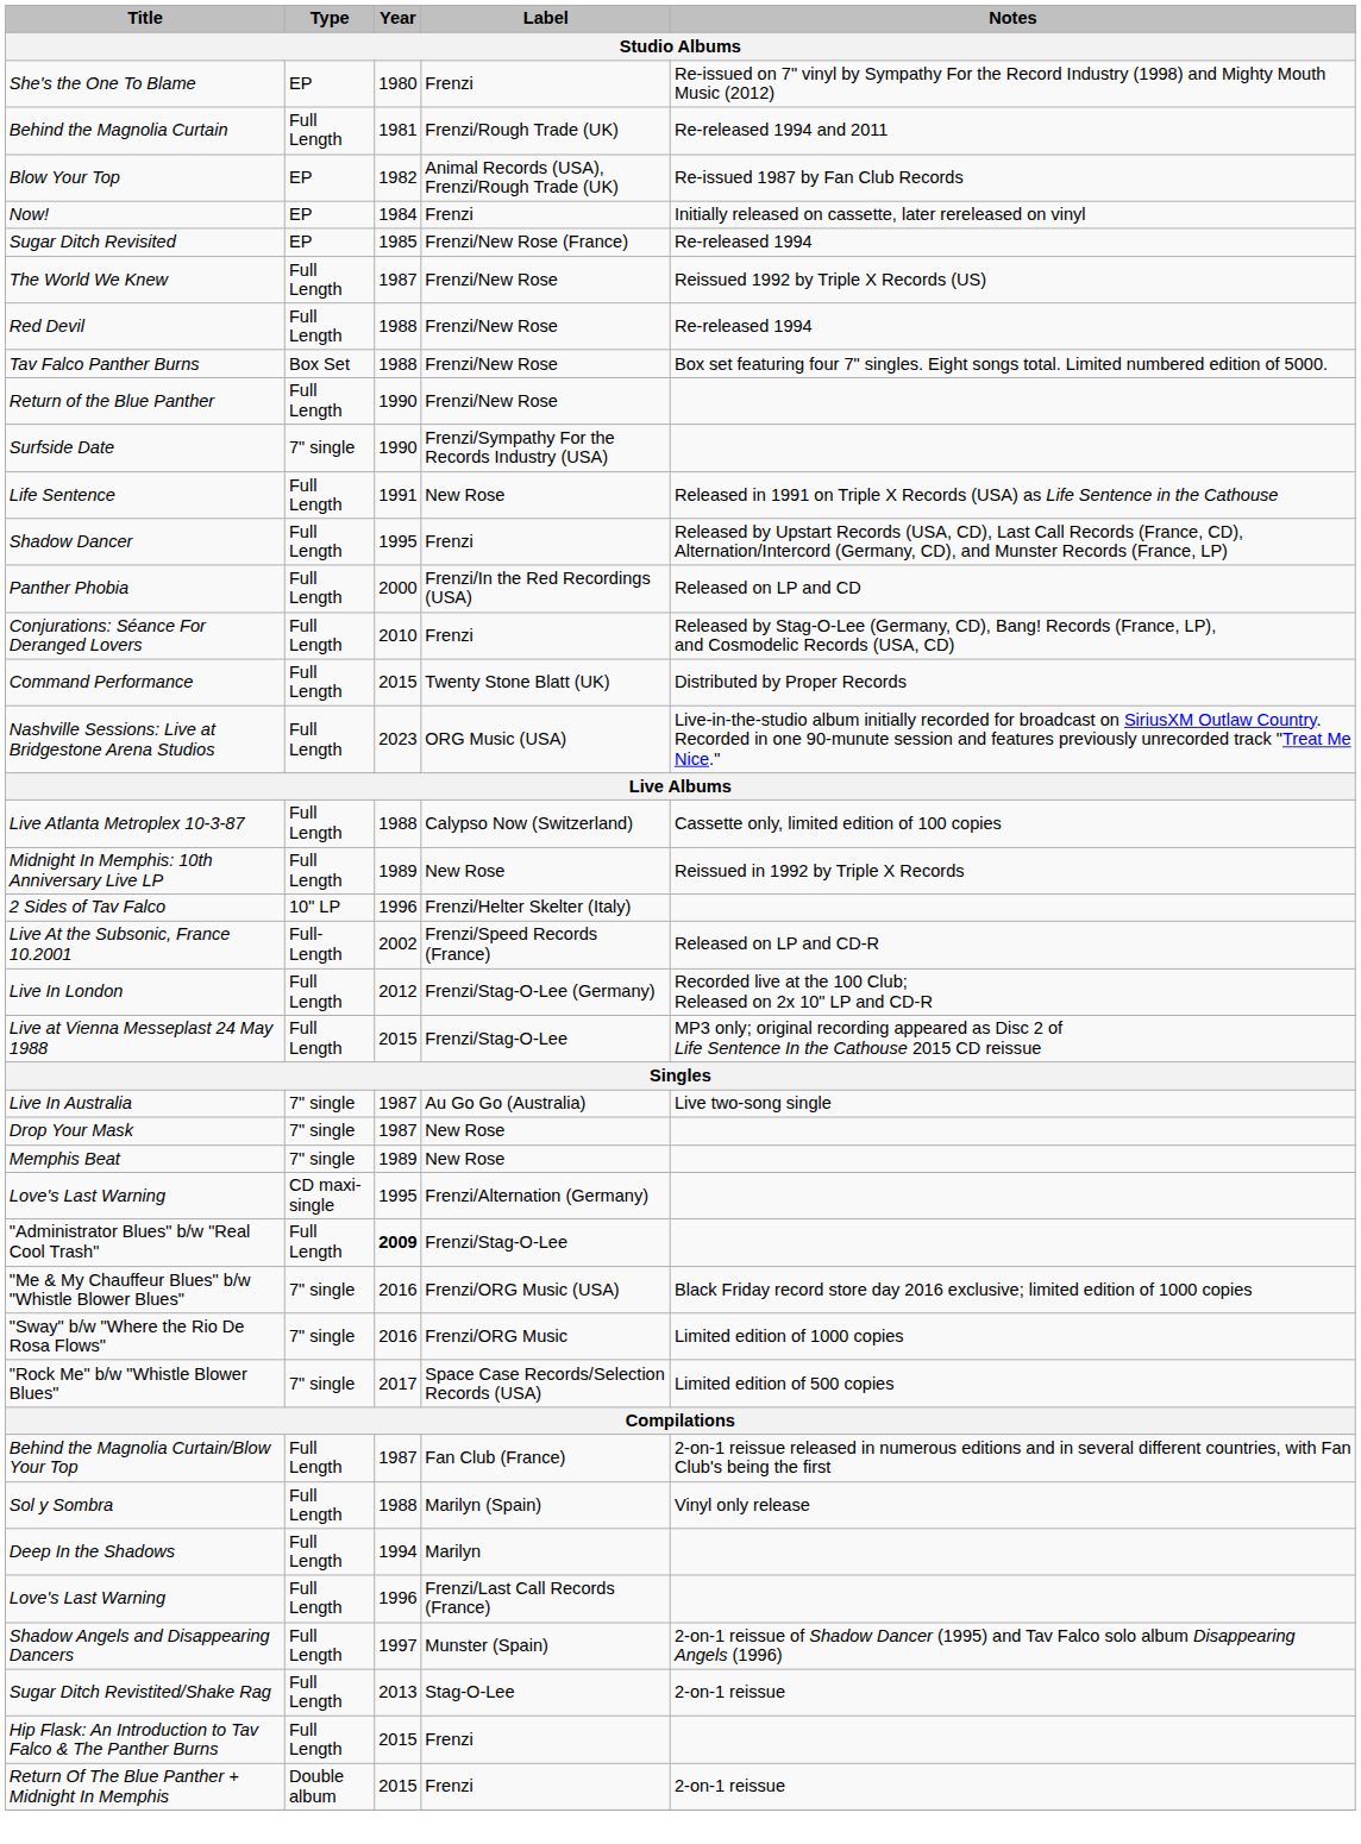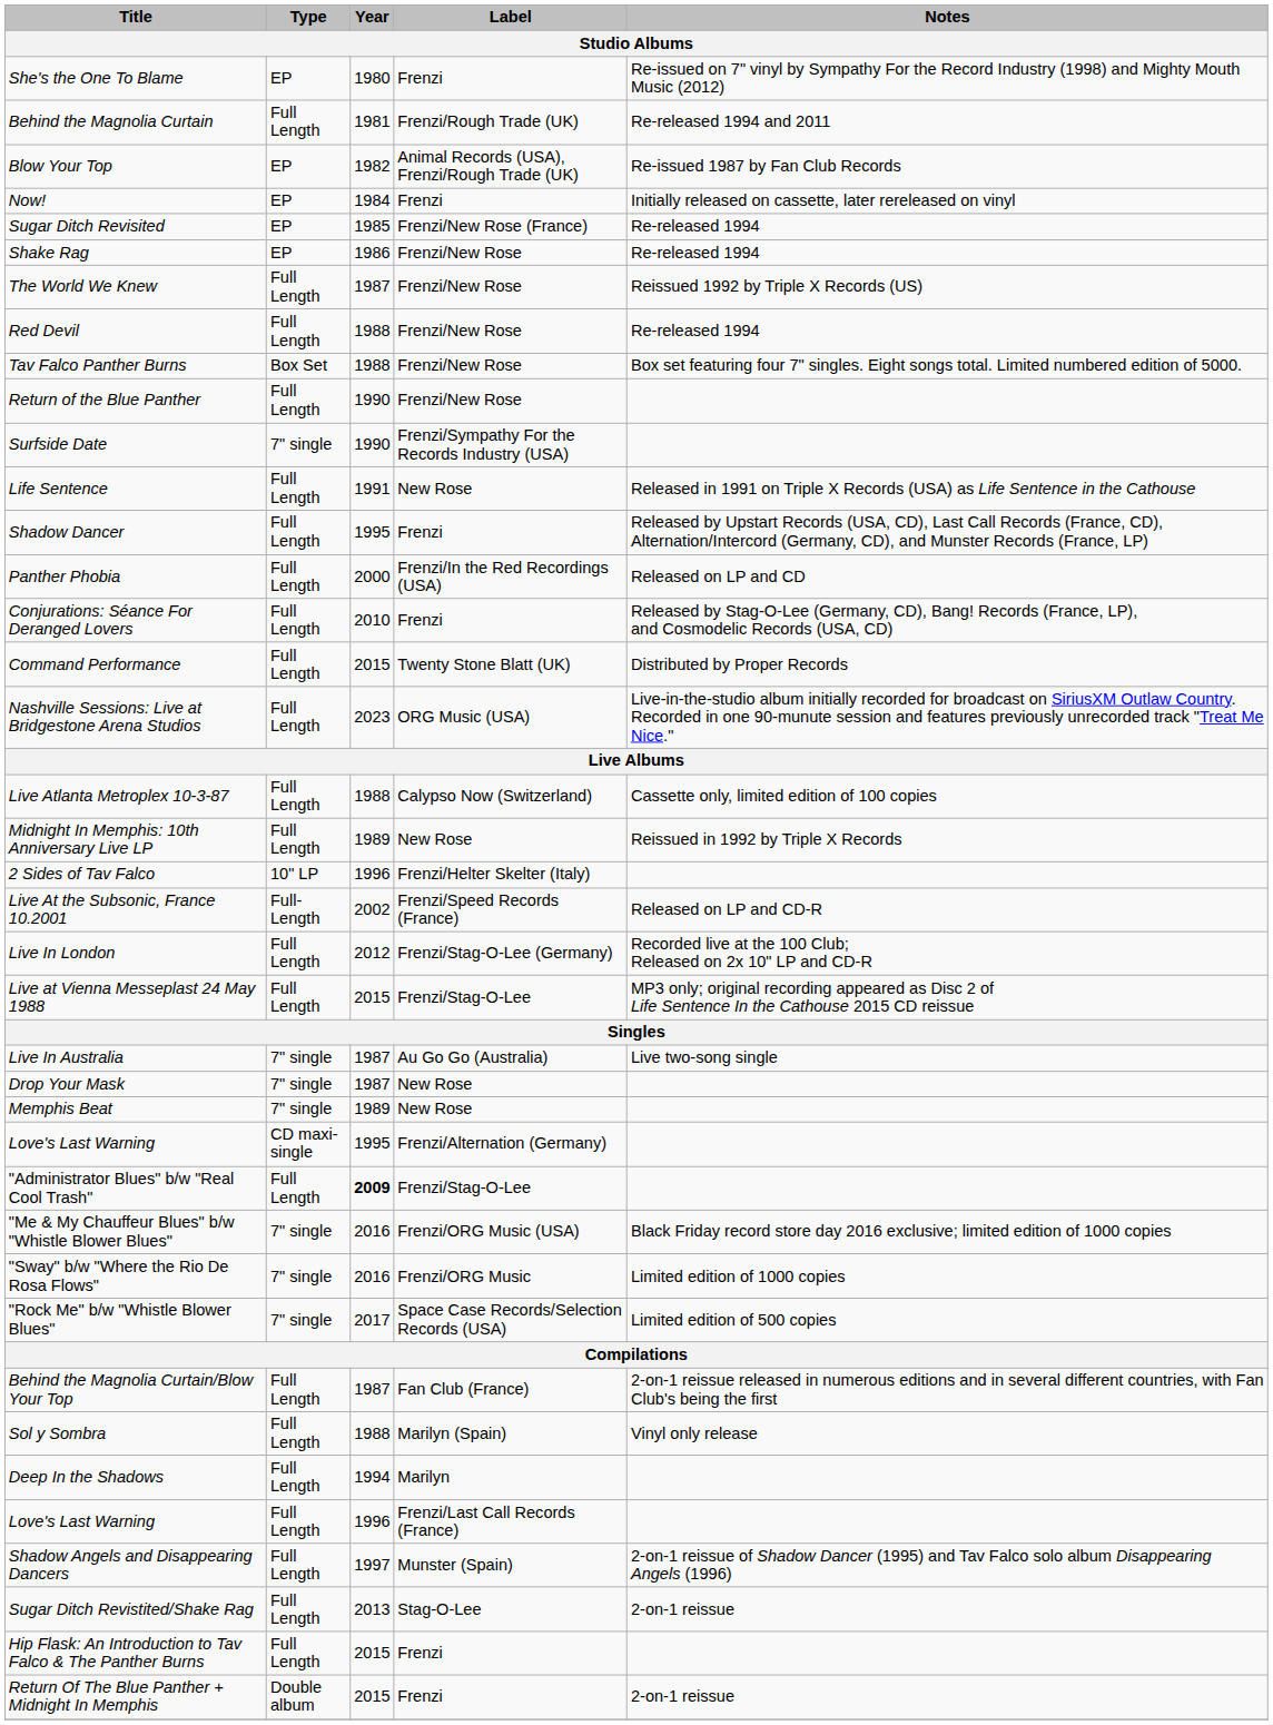 <table class="wikitable">
 <tr>
 <th style="background: silver">Title</th>
 <th style="background: silver">Type</th>
 <th style="background: silver">Year</th>
 <th style="background: silver">Label</th>
 <th style="background: silver">Notes</th>
 </tr>
 <tr>
 <th colspan="5">Studio Albums</th>
 </tr>
 <tr>
 <td><em>She's the One To Blame</em></td>
 <td>EP</td>
 <td>1980</td>
 <td>Frenzi</td>
 <td>Re-issued on 7" vinyl by Sympathy For the Record Industry (1998) and Mighty Mouth Music (2012)</td>
 </tr>
 <tr>
 <td><em>Behind the Magnolia Curtain</em></td>
 <td>Full Length</td>
 <td>1981</td>
 <td>Frenzi/Rough Trade (UK)</td>
 <td>Re-released 1994 and 2011</td>
 </tr>
 <tr>
 <td><em>Blow Your Top</em></td>
 <td>EP</td>
 <td>1982</td>
 <td>Animal Records (USA), Frenzi/Rough Trade (UK)</td>
 <td>Re-issued 1987 by Fan Club Records</td>
 </tr>
 <tr>
 <td><em>Now!</em></td>
 <td>EP</td>
 <td>1984</td>
 <td>Frenzi</td>
 <td>Initially released on cassette, later rereleased on vinyl</td>
 </tr>
 <tr>
 <td><em>Sugar Ditch Revisited</em></td>
 <td>EP</td>
 <td>1985</td>
 <td>Frenzi/New Rose (France)</td>
+<td>Re-released 1994</td>
+</tr>
+<tr>
+<td><em>Shake Rag</em></td>
+<td>EP</td>
+<td>1986</td>
+<td>Frenzi/New Rose</td>
 <td>Re-released 1994</td>
 </tr>
 <tr>
 <td><em>The World We Knew</em></td>
 <td>Full Length</td>
 <td>1987</td>
 <td>Frenzi/New Rose</td>
 <td>Reissued 1992 by Triple X Records (US)</td>
 </tr>
 <tr>
 <td><em>Red Devil</em></td>
 <td>Full Length</td>
 <td>1988</td>
 <td>Frenzi/New Rose</td>
 <td>Re-released 1994</td>
 </tr>
 <tr>
 <td><em>Tav Falco Panther Burns</em></td>
 <td>Box Set</td>
 <td>1988</td>
 <td>Frenzi/New Rose</td>
 <td>Box set featuring four 7" singles. Eight songs total. Limited numbered edition of 5000.</td>
 </tr>
 <tr>
 <td><em>Return of the Blue Panther</em></td>
 <td>Full Length</td>
 <td>1990</td>
 <td>Frenzi/New Rose</td>
 <td></td>
 </tr>
 <tr>
 <td><em>Surfside Date</em></td>
 <td>7" single</td>
 <td>1990</td>
 <td>Frenzi/Sympathy For the Records Industry (USA)</td>
 <td></td>
 </tr>
 <tr>
 <td><em>Life Sentence</em></td>
 <td>Full Length</td>
 <td>1991</td>
 <td>New Rose</td>
 <td>Released in 1991 on Triple X Records (USA) as <em>Life Sentence in the Cathouse</em></td>
 </tr>
 <tr>
 <td><em>Shadow Dancer</em></td>
 <td>Full Length</td>
 <td>1995</td>
 <td>Frenzi</td>
 <td>Released by Upstart Records (USA, CD), Last Call Records (France, CD),<br> Alternation/Intercord (Germany, CD), and Munster Records (France, LP)</td>
 </tr>
 <tr>
 <td><em>Panther Phobia</em></td>
 <td>Full Length</td>
 <td>2000</td>
 <td>Frenzi/In the Red Recordings (USA)</td>
 <td>Released on LP and CD</td>
 </tr>
 <tr>
 <td><em>Conjurations: Séance For Deranged Lovers</em></td>
 <td>Full Length</td>
 <td>2010</td>
 <td>Frenzi</td>
 <td>Released by Stag-O-Lee (Germany, CD), Bang! Records (France, LP),<br> and Cosmodelic Records (USA, CD)</td>
 </tr>
 <tr>
 <td><em>Command Performance</em></td>
 <td>Full Length</td>
 <td>2015</td>
 <td>Twenty Stone Blatt (UK)</td>
 <td>Distributed by Proper Records</td>
 </tr>
 <tr>
 <td><em>Nashville Sessions: Live at Bridgestone Arena Studios</em></td>
 <td>Full Length</td>
 <td>2023</td>
 <td>ORG Music (USA)</td>
 <td>Live-in-the-studio album initially recorded for broadcast on <a href='#'>SiriusXM Outlaw Country</a>. Recorded in one 90-munute session and features previously unrecorded track "<a href='#'>Treat Me Nice</a>."</td>
 </tr>
 <tr>
 <th colspan="5">Live Albums</th>
 </tr>
 <tr>
 <td><em>Live Atlanta Metroplex 10-3-87</em></td>
 <td>Full Length</td>
 <td>1988</td>
 <td>Calypso Now (Switzerland)</td>
 <td>Cassette only, limited edition of 100 copies</td>
 </tr>
 <tr>
 <td><em>Midnight In Memphis: 10th Anniversary Live LP</em></td>
 <td>Full Length</td>
 <td>1989</td>
 <td>New Rose</td>
 <td>Reissued in 1992 by Triple X Records</td>
 </tr>
 <tr>
 <td><em>2 Sides of Tav Falco</em></td>
 <td>10" LP</td>
 <td>1996</td>
 <td>Frenzi/Helter Skelter (Italy)</td>
 <td></td>
 </tr>
 <tr>
 <td><em>Live At the Subsonic, France 10.2001</em></td>
 <td>Full-Length</td>
 <td>2002</td>
 <td>Frenzi/Speed Records (France)</td>
 <td>Released on LP and CD-R</td>
 </tr>
 <tr>
 <td><em>Live In London</em></td>
 <td>Full Length</td>
 <td>2012</td>
 <td>Frenzi/Stag-O-Lee (Germany)</td>
 <td>Recorded live at the 100 Club;<br>Released on 2x 10" LP and CD-R</td>
 </tr>
 <tr>
 <td><em>Live at Vienna Messeplast 24 May 1988</em></td>
 <td>Full Length</td>
 <td>2015</td>
 <td>Frenzi/Stag-O-Lee</td>
 <td>MP3 only; original recording appeared as Disc 2 of<br><em>Life Sentence In the Cathouse</em> 2015 CD reissue</td>
 </tr>
 <tr>
 <th colspan="5">Singles</th>
 </tr>
 <tr>
 <td><em>Live In Australia</em></td>
 <td>7" single</td>
 <td>1987</td>
 <td>Au Go Go (Australia)</td>
 <td>Live two-song single</td>
 </tr>
 <tr>
 <td><em>Drop Your Mask</em></td>
 <td>7" single</td>
 <td>1987</td>
 <td>New Rose</td>
 <td></td>
 </tr>
 <tr>
 <td><em>Memphis Beat</em></td>
 <td>7" single</td>
 <td>1989</td>
 <td>New Rose</td>
 <td></td>
 </tr>
 <tr>
 <td><em>Love's Last Warning</em></td>
 <td>CD maxi-single</td>
 <td>1995</td>
 <td>Frenzi/Alternation (Germany)</td>
 <td></td>
 </tr>
 <tr>
 <td>"Administrator Blues" <span>b/w</span> "Real Cool Trash"</td>
 <td>Full Length</td>
 <td><strong>2009</strong></td>
 <td>Frenzi/Stag-O-Lee</td>
 <td></td>
 </tr>
 <tr>
 <td>"Me & My Chauffeur Blues" <span>b/w</span> "Whistle Blower Blues"</td>
 <td>7" single</td>
 <td>2016</td>
 <td>Frenzi/ORG Music (USA)</td>
 <td>Black Friday record store day 2016 exclusive; limited edition of 1000 copies</td>
 </tr>
 <tr>
 <td>"Sway" <span>b/w</span> "Where the Rio De Rosa Flows"</td>
 <td>7" single</td>
 <td>2016</td>
 <td>Frenzi/ORG Music</td>
 <td>Limited edition of 1000 copies</td>
 </tr>
 <tr>
 <td>"Rock Me" <span>b/w</span> "Whistle Blower Blues"</td>
 <td>7" single</td>
 <td>2017</td>
 <td>Space Case Records/Selection Records (USA)</td>
 <td>Limited edition of 500 copies</td>
 </tr>
 <tr>
 <th colspan="5">Compilations</th>
 </tr>
 <tr>
 <td><em>Behind the Magnolia Curtain/Blow Your Top</em></td>
 <td>Full Length</td>
 <td>1987</td>
 <td>Fan Club (France)</td>
 <td>2-on-1 reissue released in numerous editions and in several different countries, with Fan Club's being the first</td>
 </tr>
 <tr>
 <td><em>Sol y Sombra</em></td>
 <td>Full Length</td>
 <td>1988</td>
 <td>Marilyn (Spain)</td>
 <td>Vinyl only release</td>
 </tr>
 <tr>
 <td><em>Deep In the Shadows</em></td>
 <td>Full Length</td>
 <td>1994</td>
 <td>Marilyn</td>
 <td></td>
 </tr>
 <tr>
 <td><em>Love's Last Warning</em></td>
 <td>Full Length</td>
 <td>1996</td>
 <td>Frenzi/Last Call Records (France)</td>
 <td></td>
 </tr>
 <tr>
 <td><em>Shadow Angels and Disappearing Dancers</em></td>
 <td>Full Length</td>
 <td>1997</td>
 <td>Munster (Spain)</td>
 <td>2-on-1 reissue of <em>Shadow Dancer</em> (1995) and Tav Falco solo album <em>Disappearing Angels</em> (1996)</td>
 </tr>
 <tr>
 <td><em>Sugar Ditch Revistited/Shake Rag</em></td>
 <td>Full Length</td>
 <td>2013</td>
 <td>Stag-O-Lee</td>
 <td>2-on-1 reissue</td>
 </tr>
 <tr>
 <td><em>Hip Flask: An Introduction to Tav Falco & The Panther Burns</em></td>
 <td>Full Length</td>
 <td>2015</td>
 <td>Frenzi</td>
 <td></td>
 </tr>
 <tr>
 <td><em>Return Of The Blue Panther + Midnight In Memphis</em></td>
 <td>Double album</td>
 <td>2015</td>
 <td>Frenzi</td>
 <td>2-on-1 reissue</td>
 </tr>
 <tr>
 </tr>
 </table>
